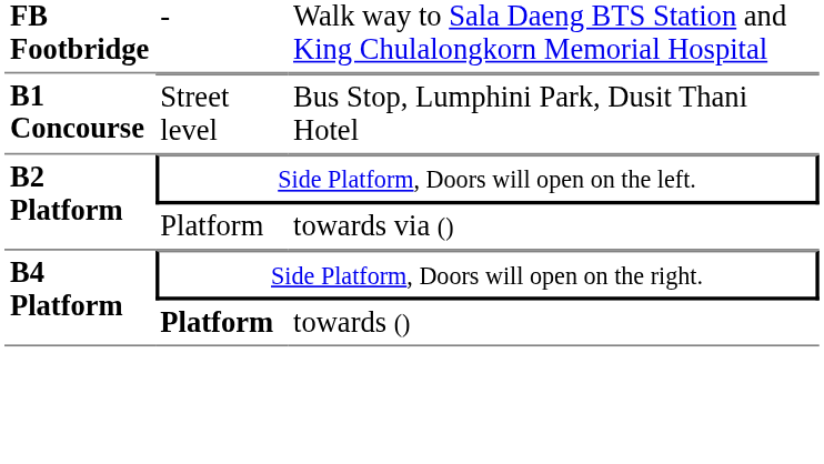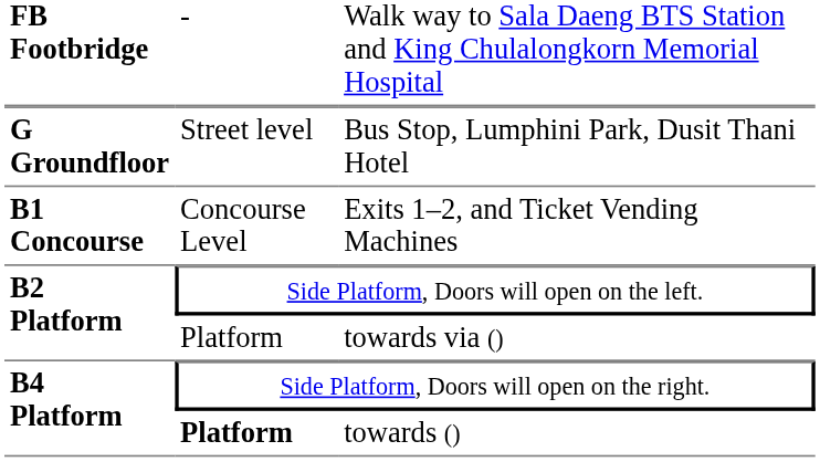 <table width=50% table border=0 cellspacing=0 cellpadding=3>
 <tr>
 <td style = "border-bottom:solid 1px gray;" rowspan=1 valign=top><strong>FB<br>Footbridge<br></strong></td>
 <td style = "border-bottom:solid 1px gray;" valign=top>-</td>
 <td style = "border-bottom:solid 1px gray;" valign=top>Walk way to <a href='#'>Sala Daeng BTS Station</a> and <a href='#'>King Chulalongkorn Memorial Hospital</a></td>
 </tr>
 <tr>
-<td style = "border-bottom:solid 1px gray;" rowspan=1 valign=top><strong>B1<br>Concourse<br></strong></td>
+<td style = "border-top:solid 1px gray;border-bottom:solid 1px gray;" valign=top><strong>G<br>Groundfloor<br></strong></td>
 <td style = "border-top:solid 1px gray;border-bottom:solid 1px gray;" valign=top>Street level</td>
 <td style = "border-top:solid 1px gray;border-bottom:solid 1px gray;" valign=top>Bus Stop, Lumphini Park, Dusit Thani Hotel</td>
+</tr>
+<tr>
+<td style = "border-bottom:solid 1px gray;" rowspan=1 valign=top><strong>B1<br>Concourse<br></strong></td>
+<td style = "border-bottom:solid 1px gray;" valign=top>Concourse Level</td>
+<td style = "border-bottom:solid 1px gray;" valign=top>Exits 1–2, and Ticket Vending Machines</td>
 </tr>
 <tr>
 <td style = "border-bottom:solid 1px gray;" rowspan=2 valign=top><strong>B2<br>Platform</strong></td>
 <td style = "border-top:solid 1px gray;border-right:solid 2px black;border-left:solid 2px black;border-bottom:solid 2px black; text-align:center;" colspan=2><small><a href='#'>Side Platform</a>, Doors will open on the left.</small></td>
 </tr>
 <tr>
 <td style = "border-bottom:solid 1px gray;">Platform </td>
 <td style = "border-bottom:solid 1px gray;"> towards  via  <small>()</small></td>
 </tr>
 <tr>
 <td style = "border-bottom:solid 1px gray;" rowspan=2 valign=top><strong>B4<br>Platform</strong></td>
 <td style = "border-top:solid 1px gray;border-right:solid 2px black;border-left:solid 2px black;border-bottom:solid 2px black; text-align:center;" colspan=2><small><a href='#'>Side Platform</a>, Doors will open on the right.</small></td>
 </tr>
 <tr>
 <td style = "border-bottom:solid 1px gray;"><strong>Platform </strong></td>
 <td style = "border-bottom:solid 1px gray;"> towards  <small>()</small></td>
 </tr>
 </table>
